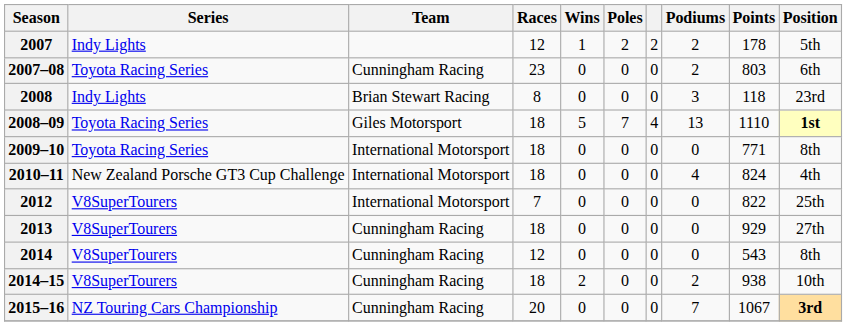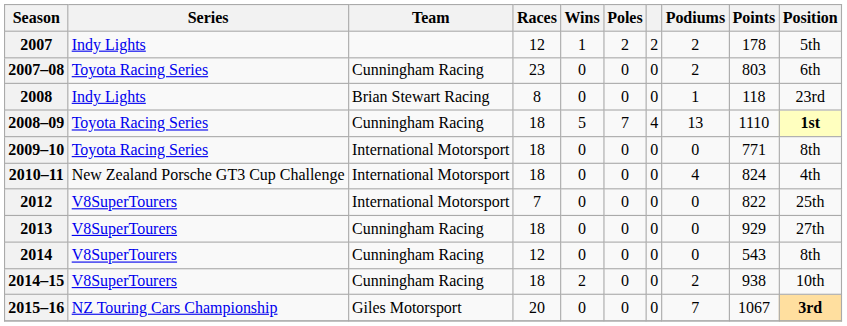 <table class="wikitable" style="font-size: 90%; text-align:center">
 <tr>
 <th>Season</th>
 <th>Series</th>
 <th>Team</th>
 <th>Races</th>
 <th>Wins</th>
 <th>Poles</th>
 <th></th>
 <th>Podiums</th>
 <th>Points</th>
 <th>Position</th>
 </tr>
 <tr>
 <th>2007</th>
 <td align="left"><a href='#'>Indy Lights</a></td>
 <td align="left"></td>
 <td>12</td>
 <td>1</td>
 <td>2</td>
 <td>2</td>
 <td>2</td>
 <td>178</td>
 <td>5th</td>
 </tr>
 <tr>
 <th>2007–08</th>
 <td align="left"><a href='#'>Toyota Racing Series</a></td>
 <td align="left">Cunningham Racing</td>
 <td>23</td>
 <td>0</td>
 <td>0</td>
 <td>0</td>
 <td>2</td>
 <td>803</td>
 <td>6th</td>
 </tr>
 <tr>
 <th>2008</th>
 <td align="left"><a href='#'>Indy Lights</a></td>
 <td align="left">Brian Stewart Racing</td>
 <td>8</td>
 <td>0</td>
 <td>0</td>
 <td>0</td>
-<td>3</td>
+<td>1</td>
 <td>118</td>
 <td>23rd</td>
 </tr>
 <tr>
 <th>2008–09</th>
 <td align="left"><a href='#'>Toyota Racing Series</a></td>
-<td align="left">Giles Motorsport</td>
+<td align="left">Cunningham Racing</td>
 <td>18</td>
 <td>5</td>
 <td>7</td>
 <td>4</td>
 <td>13</td>
 <td>1110</td>
 <td style="background:#ffffbf;"><strong>1st</strong></td>
 </tr>
 <tr>
 <th>2009–10</th>
 <td align="left"><a href='#'>Toyota Racing Series</a></td>
 <td align="left">International Motorsport</td>
 <td>18</td>
 <td>0</td>
 <td>0</td>
 <td>0</td>
 <td>0</td>
 <td>771</td>
 <td>8th</td>
 </tr>
 <tr>
 <th>2010–11</th>
 <td align="left">New Zealand Porsche GT3 Cup Challenge</td>
 <td align="left">International Motorsport</td>
 <td>18</td>
 <td>0</td>
 <td>0</td>
 <td>0</td>
 <td>4</td>
 <td>824</td>
 <td>4th</td>
 </tr>
 <tr>
 <th>2012</th>
 <td align="left"><a href='#'>V8SuperTourers</a></td>
 <td align="left">International Motorsport</td>
 <td>7</td>
 <td>0</td>
 <td>0</td>
 <td>0</td>
 <td>0</td>
 <td>822</td>
 <td>25th</td>
 </tr>
 <tr>
 <th>2013</th>
 <td align="left"><a href='#'>V8SuperTourers</a></td>
 <td align="left">Cunningham Racing</td>
 <td>18</td>
 <td>0</td>
 <td>0</td>
 <td>0</td>
 <td>0</td>
 <td>929</td>
 <td>27th</td>
 </tr>
 <tr>
 <th>2014</th>
 <td align="left"><a href='#'>V8SuperTourers</a></td>
 <td align="left">Cunningham Racing</td>
 <td>12</td>
 <td>0</td>
 <td>0</td>
 <td>0</td>
 <td>0</td>
 <td>543</td>
 <td>8th</td>
 </tr>
 <tr>
 <th>2014–15</th>
 <td align="left"><a href='#'>V8SuperTourers</a></td>
 <td align="left">Cunningham Racing</td>
 <td>18</td>
 <td>2</td>
 <td>0</td>
 <td>0</td>
 <td>2</td>
 <td>938</td>
 <td>10th</td>
 </tr>
 <tr>
 <th>2015–16</th>
 <td align="left"><a href='#'>NZ Touring Cars Championship</a></td>
-<td align="left">Cunningham Racing</td>
+<td align="left">Giles Motorsport</td>
 <td>20</td>
 <td>0</td>
 <td>0</td>
 <td>0</td>
 <td>7</td>
 <td>1067</td>
 <td style="background:#ffdf9f;"><strong>3rd</strong></td>
 </tr>
 <tr>
 </tr>
 </table>
